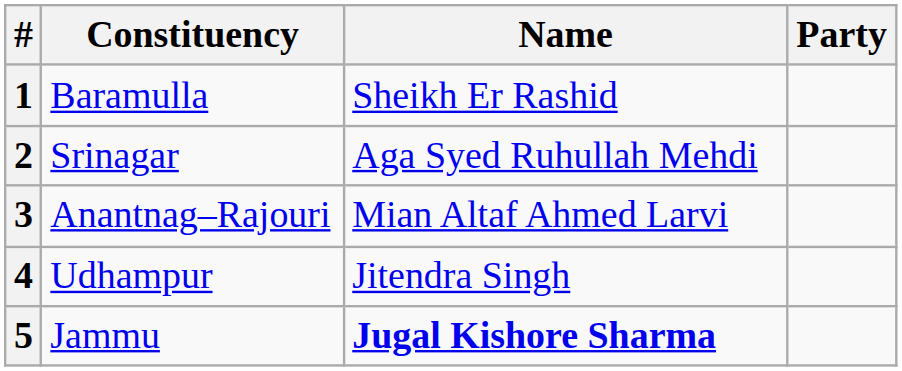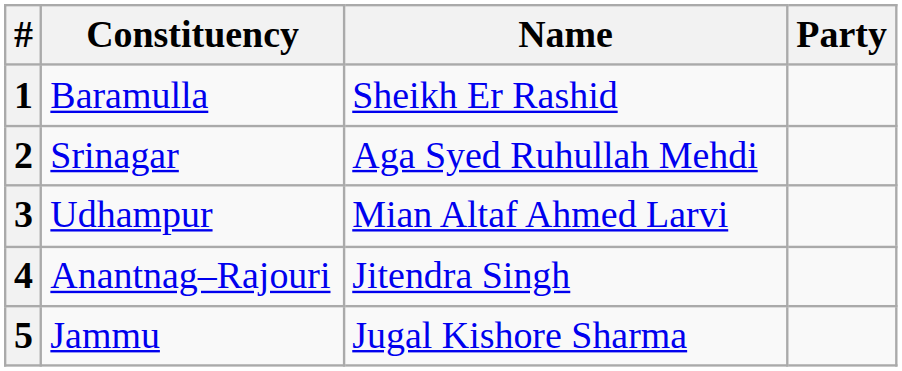 <table class="wikitable sortable">
 <tr>
 <th>#</th>
 <th style="width:120px">Constituency</th>
 <th style="width:180px">Name</th>
 <th colspan=2>Party</th>
 </tr>
 <tr>
 <th>1</th>
 <td><a href='#'>Baramulla</a></td>
 <td><a href='#'>Sheikh Er Rashid</a></td>
 <td></td>
 </tr>
 <tr>
 <th>2</th>
 <td><a href='#'>Srinagar</a></td>
 <td><a href='#'>Aga Syed Ruhullah Mehdi</a></td>
 <td></td>
 </tr>
 <tr>
 <th>3</th>
-<td><a href='#'>Anantnag–Rajouri</a></td>
+<td><a href='#'>Udhampur</a></td>
 <td><a href='#'>Mian Altaf Ahmed Larvi</a></td>
 </tr>
 <tr>
 <th>4</th>
-<td><a href='#'>Udhampur</a></td>
+<td><a href='#'>Anantnag–Rajouri</a></td>
 <td><a href='#'>Jitendra Singh</a></td>
 <td></td>
 </tr>
 <tr>
 <th>5</th>
 <td><a href='#'>Jammu</a></td>
-<td><strong><a href='#'>Jugal Kishore Sharma</a></strong></td>
+<td><a href='#'>Jugal Kishore Sharma</a></td>
 </tr>
 </table>
